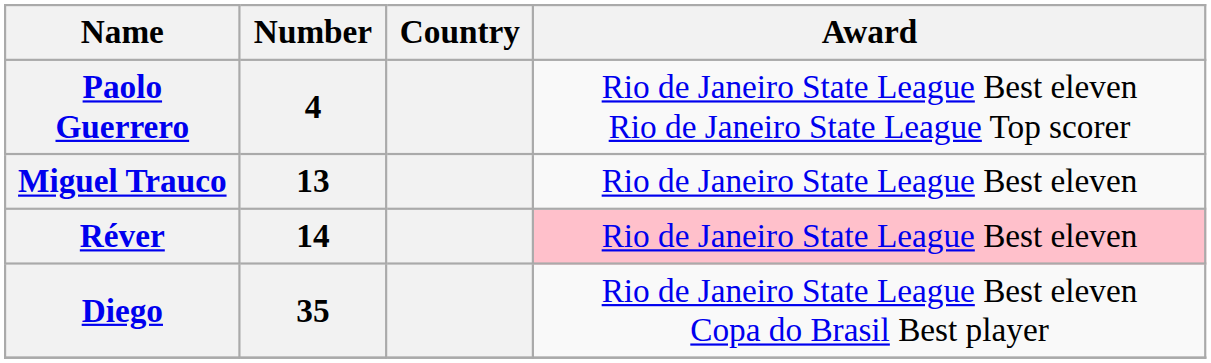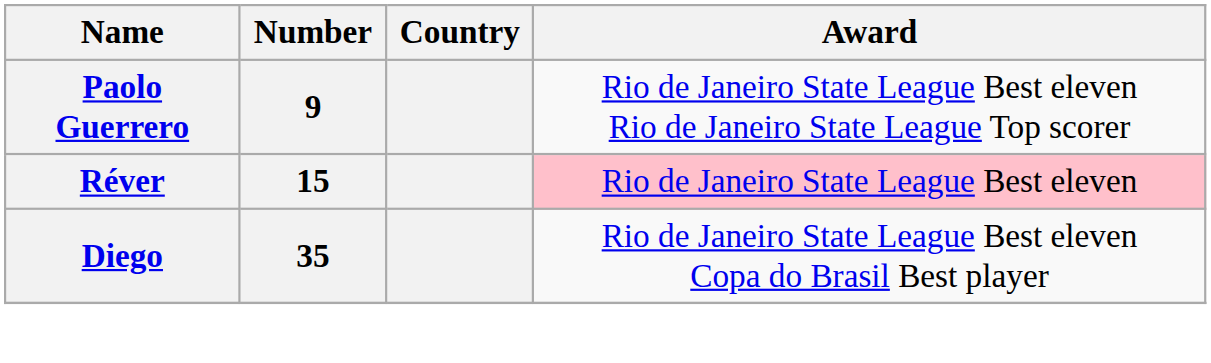 <table class="wikitable" style="font-size: 95%; text-align: center;">
 <tr>
 <th width=100>Name</th>
 <th width=60>Number</th>
 <th width=60>Country</th>
 <th width=300>Award</th>
 </tr>
 <tr>
 <th rowspan="1"><a href='#'>Paolo Guerrero</a></th>
-<th rowspan="1">4</th>
+<th rowspan="1">9</th>
 <th rowspan="1"></th>
 <td><a href='#'>Rio de Janeiro State League</a> Best eleven <br> <a href='#'>Rio de Janeiro State League</a> Top scorer</td>
 </tr>
 <tr>
-<th rowspan="1"><a href='#'>Miguel Trauco</a></th>
-<th rowspan="1">13</th>
-<th rowspan="1"></th>
-<td><a href='#'>Rio de Janeiro State League</a> Best eleven</td>
-</tr>
-<tr>
 <th rowspan="1"><a href='#'>Réver</a></th>
-<th rowspan="1">14</th>
+<th rowspan="1">15</th>
 <th rowspan="1"></th>
 <td style="background: pink;"><a href='#'>Rio de Janeiro State League</a> Best eleven</td>
 </tr>
 <tr>
 <th rowspan="1"><a href='#'>Diego</a></th>
 <th rowspan="1">35</th>
 <th rowspan="1"></th>
 <td><a href='#'>Rio de Janeiro State League</a> Best eleven <br> <a href='#'>Copa do Brasil</a> Best player</td>
 </tr>
 <tr>
 </tr>
 </table>
